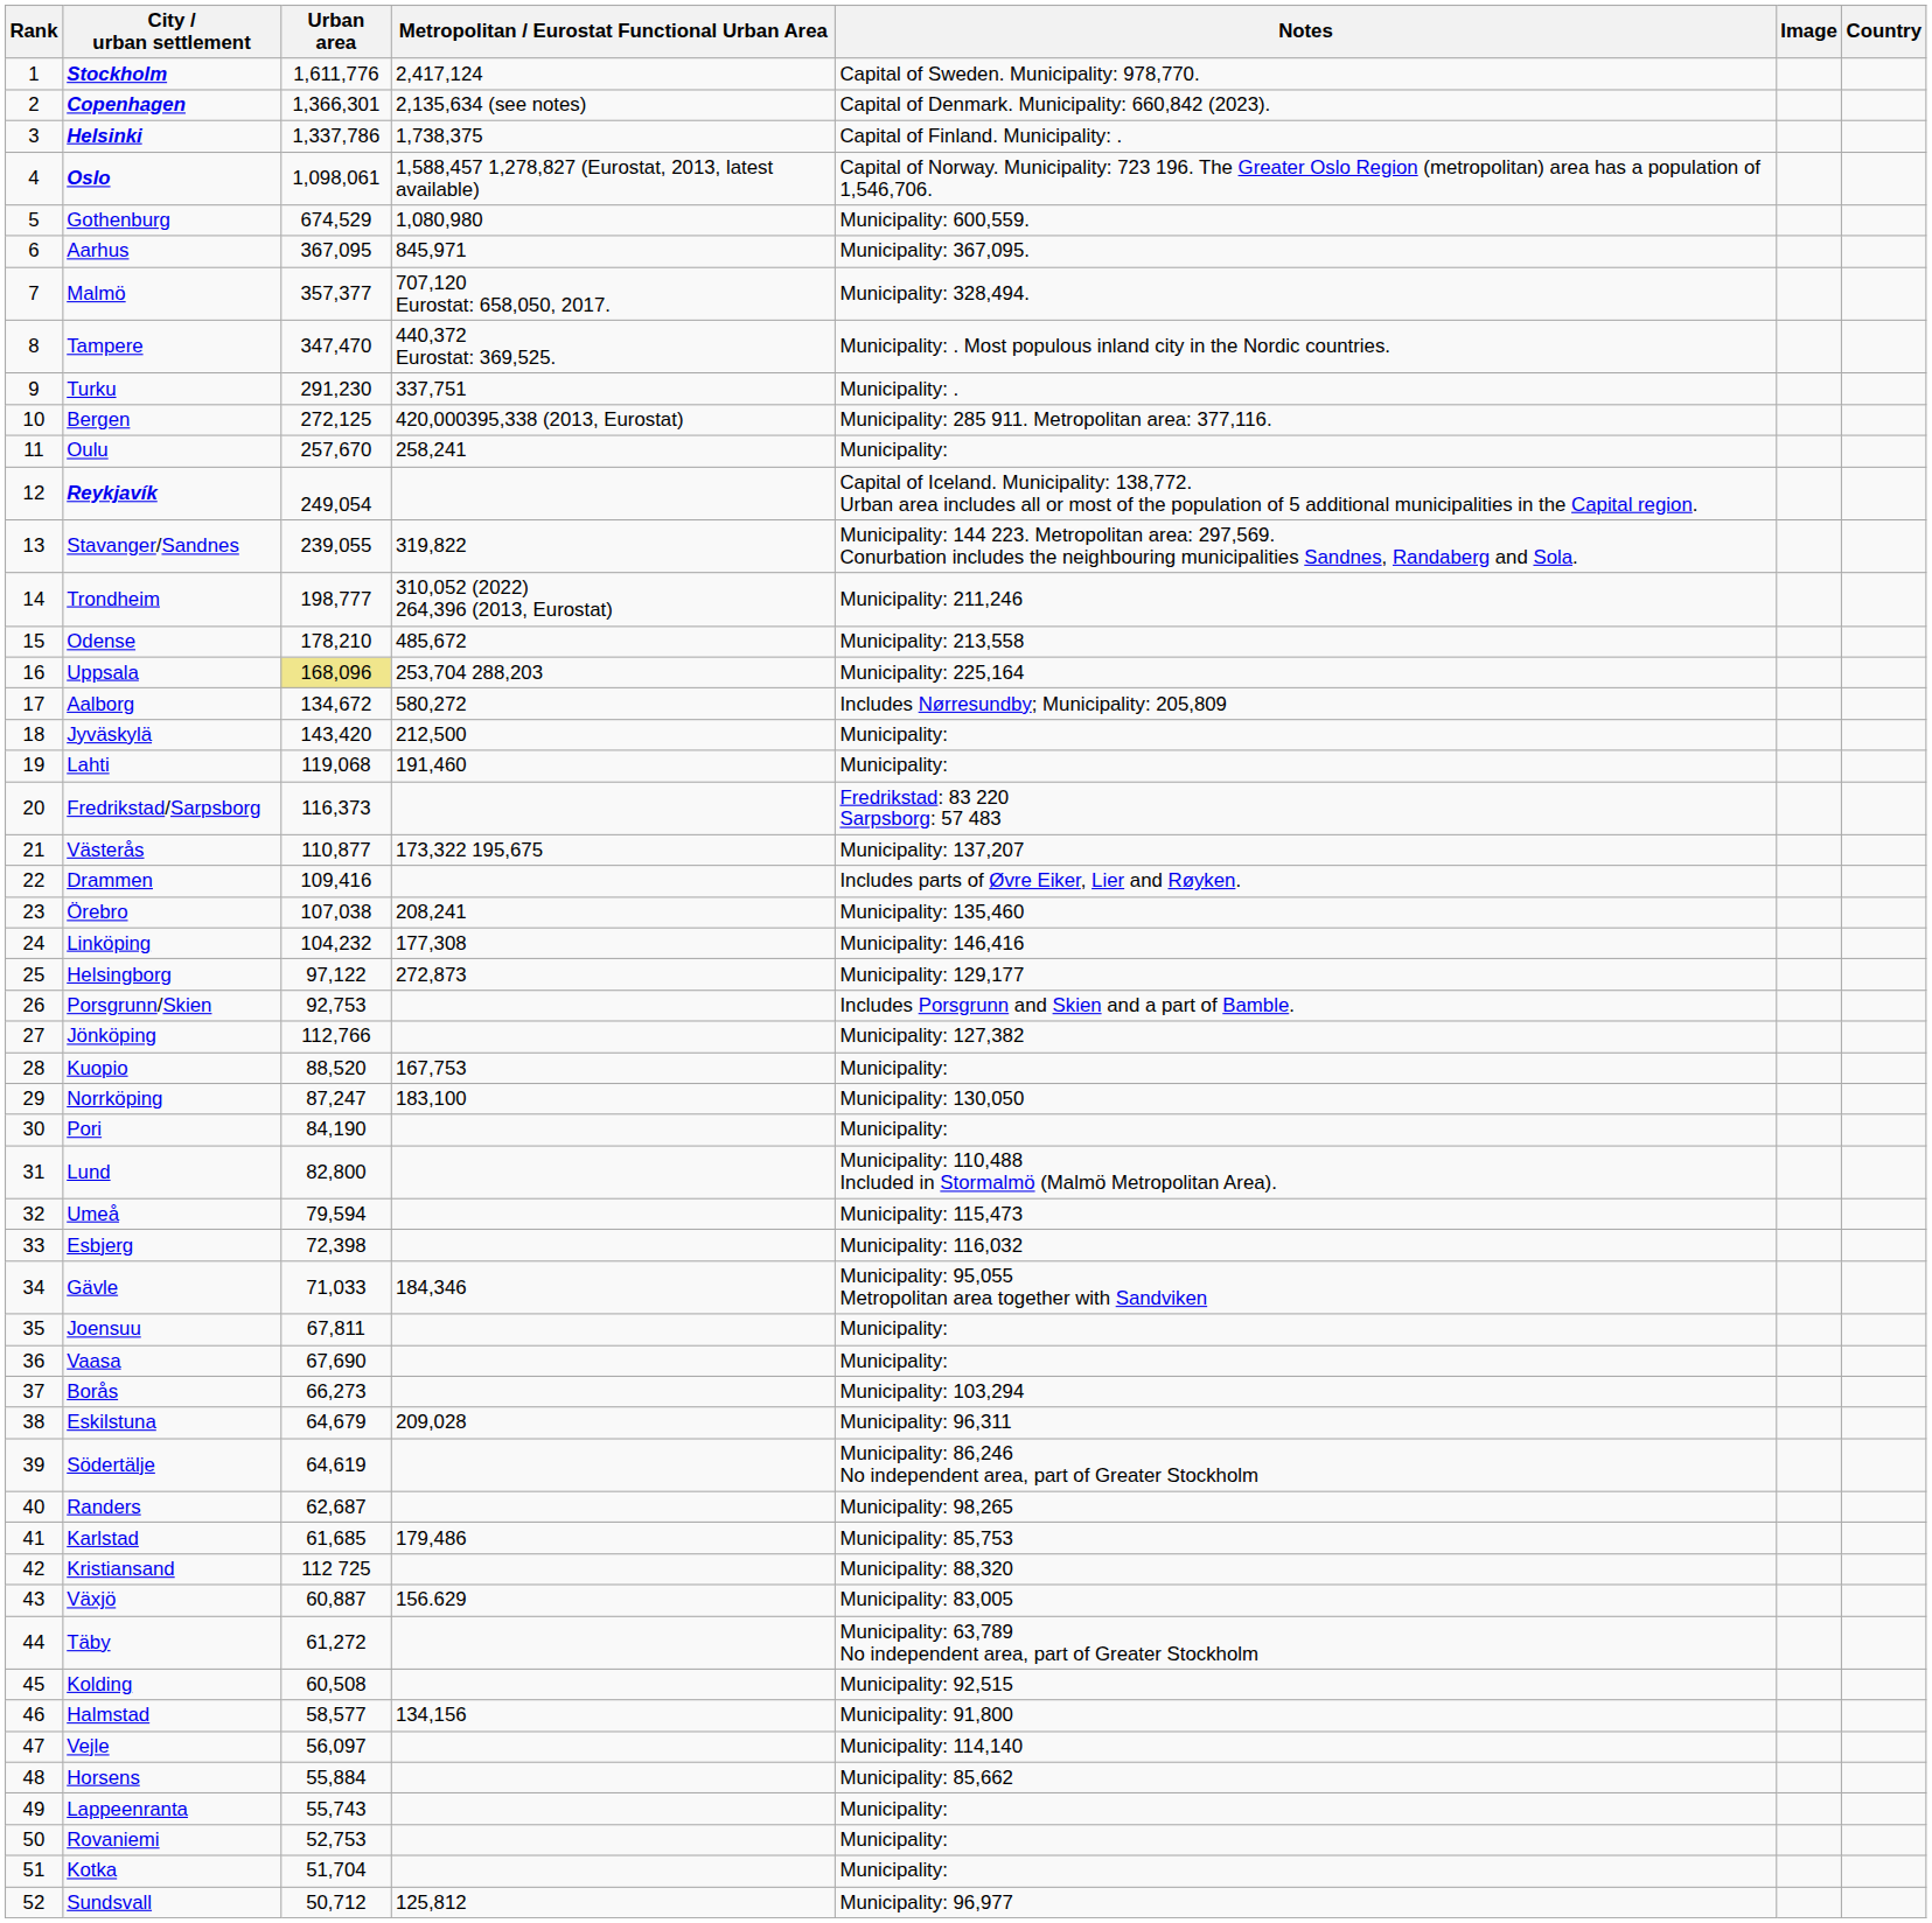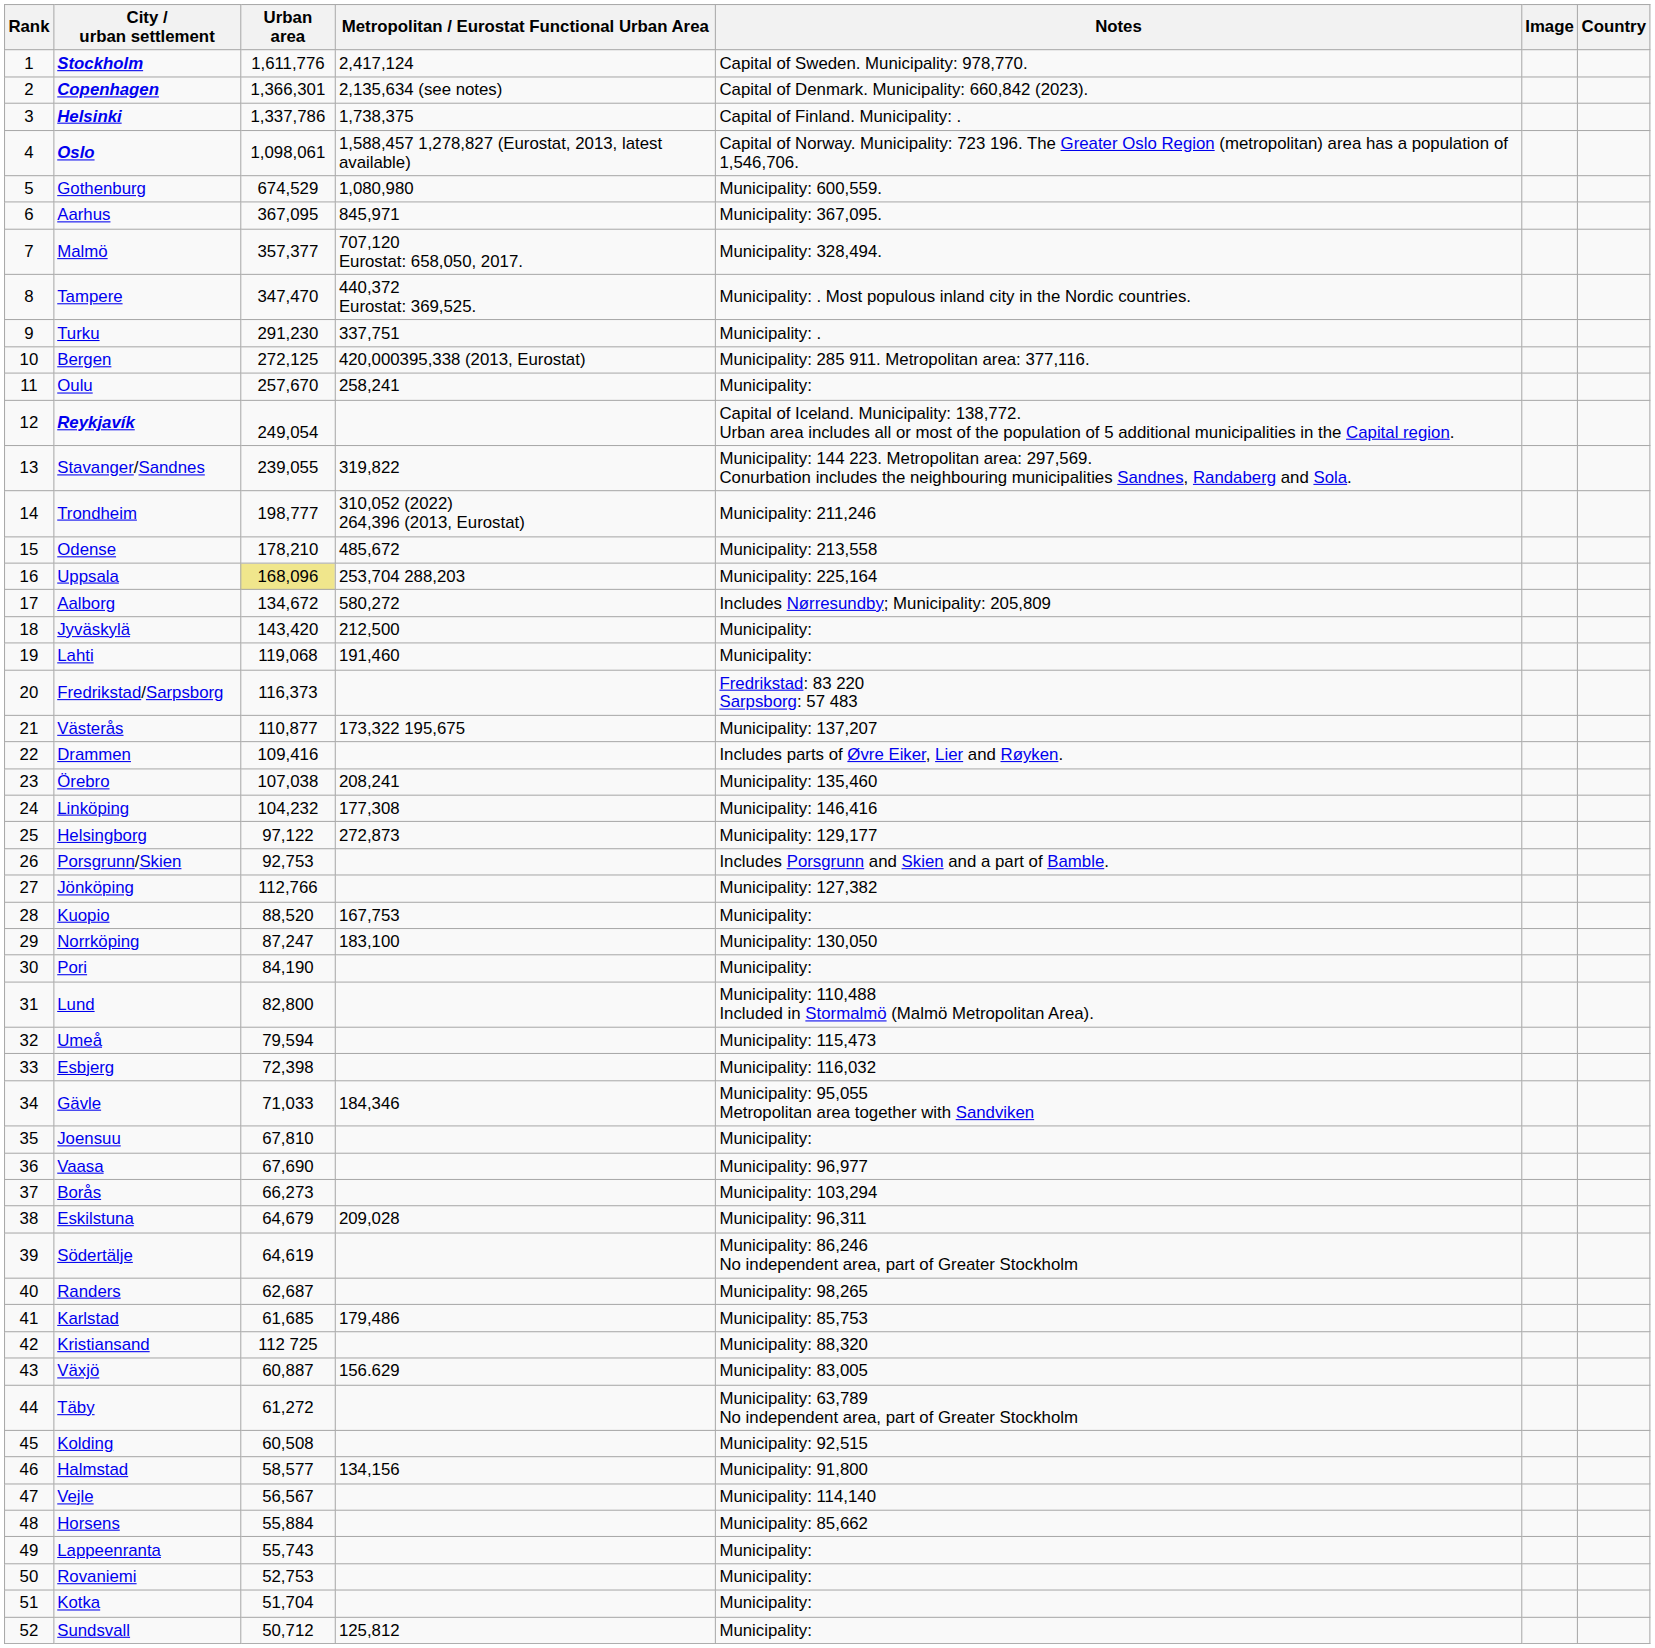 <table class="wikitable sortable">
 <tr>
 <th>Rank</th>
 <th>City / urban settlement</th>
 <th>Urban area</th>
 <th>Metropolitan / Eurostat Functional Urban Area</th>
 <th>Notes</th>
 <th>Image</th>
 <th>Country</th>
 </tr>
 <tr>
 <td style="text-align:center;">1</td>
 <td><strong><em><a href='#'>Stockholm</a></em></strong></td>
 <td style="text-align:center;">1,611,776</td>
 <td>2,417,124</td>
 <td>Capital of Sweden. Municipality: 978,770.</td>
 <td></td>
 <td></td>
 </tr>
 <tr>
 <td style="text-align:center;">2</td>
 <td><strong><em><a href='#'>Copenhagen</a></em></strong></td>
 <td style="text-align:center;">1,366,301</td>
 <td>2,135,634 (see notes)</td>
 <td>Capital of Denmark. Municipality:  660,842 (2023).</td>
 <td></td>
 <td></td>
 </tr>
 <tr>
 <td style="text-align:center;">3</td>
 <td><strong><em><a href='#'>Helsinki</a></em></strong></td>
 <td style="text-align:center;">1,337,786</td>
 <td>1,738,375</td>
 <td>Capital of Finland. Municipality: .</td>
 <td></td>
 <td></td>
 </tr>
 <tr>
 <td style="text-align:center;">4</td>
 <td><strong><em><a href='#'>Oslo</a></em></strong></td>
 <td style="text-align:center;">1,098,061</td>
 <td>1,588,457 1,278,827 (Eurostat, 2013, latest available)</td>
 <td>Capital of Norway. Municipality: 723 196. The <a href='#'>Greater Oslo Region</a> (metropolitan) area has a population of 1,546,706.</td>
 <td></td>
 <td></td>
 </tr>
 <tr>
 <td style="text-align:center;">5</td>
 <td><a href='#'>Gothenburg</a></td>
 <td style="text-align:center;">674,529 </td>
 <td>1,080,980 </td>
 <td>Municipality: 600,559.</td>
 <td></td>
 <td></td>
 </tr>
 <tr>
 <td style="text-align:center;">6</td>
 <td><a href='#'>Aarhus</a></td>
 <td style="text-align:center;">367,095</td>
 <td>845,971</td>
 <td>Municipality: 367,095.</td>
 <td></td>
 <td></td>
 </tr>
 <tr>
 <td style="text-align:center;">7</td>
 <td><a href='#'>Malmö</a></td>
 <td style="text-align:center;">357,377</td>
 <td>707,120<br>Eurostat: 658,050, 2017.</td>
 <td>Municipality: 328,494.</td>
 <td></td>
 <td></td>
 </tr>
 <tr>
 <td style="text-align:center;">8</td>
 <td><a href='#'>Tampere</a></td>
 <td style="text-align:center;">347,470</td>
 <td>440,372 <br>Eurostat: 369,525.</td>
 <td>Municipality: .  Most populous inland city in the Nordic countries.</td>
 <td></td>
 <td></td>
 </tr>
 <tr>
 <td style="text-align:center;">9</td>
 <td><a href='#'>Turku</a></td>
 <td style="text-align:center;">291,230</td>
 <td>337,751</td>
 <td>Municipality: .</td>
 <td></td>
 <td></td>
 </tr>
 <tr>
 <td style="text-align:center;">10</td>
 <td><a href='#'>Bergen</a></td>
 <td style="text-align:center;">272,125</td>
 <td>420,000395,338 (2013, Eurostat) </td>
 <td>Municipality: 285 911. Metropolitan area: 377,116.</td>
 <td></td>
 <td></td>
 </tr>
 <tr>
 <td style="text-align:center;">11</td>
 <td><a href='#'>Oulu</a></td>
 <td style="text-align:center;">257,670</td>
 <td>258,241</td>
 <td>Municipality: </td>
 <td></td>
 <td></td>
 </tr>
 <tr>
 <td style="text-align:center;">12</td>
 <td><strong><em><a href='#'>Reykjavík</a></em></strong></td>
 <td style="text-align:center;"><br>249,054</td>
 <td></td>
 <td>Capital of Iceland. Municipality: 138,772.<br>Urban area includes all or most of the population of 5 additional municipalities in the <a href='#'>Capital region</a>.</td>
 <td></td>
 <td></td>
 </tr>
 <tr>
 <td style="text-align:center;">13</td>
 <td><a href='#'>Stavanger</a>/<a href='#'>Sandnes</a></td>
 <td style="text-align:center;">239,055</td>
 <td>319,822 <br></td>
 <td>Municipality: 144 223. Metropolitan area: 297,569.<br>Conurbation includes the neighbouring municipalities <a href='#'>Sandnes</a>, <a href='#'>Randaberg</a> and <a href='#'>Sola</a>.</td>
 <td></td>
 <td></td>
 </tr>
 <tr>
 <td style="text-align:center;">14</td>
 <td><a href='#'>Trondheim</a></td>
 <td style="text-align:center;">198,777</td>
 <td>310,052 (2022)<br>264,396 (2013, Eurostat)</td>
 <td>Municipality: 211,246</td>
 <td></td>
 <td></td>
 </tr>
 <tr>
 <td style="text-align:center;">15</td>
 <td><a href='#'>Odense</a></td>
 <td style="text-align:center;">178,210</td>
 <td>485,672</td>
 <td>Municipality: 213,558</td>
 <td></td>
 <td></td>
 </tr>
 <tr>
 <td style="text-align:center;">16</td>
 <td><a href='#'>Uppsala</a></td>
 <td style="background: khaki; text-align:center;">168,096</td>
 <td>253,704 288,203</td>
 <td>Municipality: 225,164</td>
 <td></td>
 <td></td>
 </tr>
 <tr>
 <td style="text-align:center;">17</td>
 <td><a href='#'>Aalborg</a></td>
 <td style="text-align:center;">134,672</td>
 <td>580,272</td>
 <td>Includes <a href='#'>Nørresundby</a>; Municipality: 205,809</td>
 <td></td>
 <td></td>
 </tr>
 <tr>
 <td style="text-align:center;">18</td>
 <td><a href='#'>Jyväskylä</a></td>
 <td style="text-align:center;">143,420</td>
 <td>212,500</td>
 <td>Municipality: </td>
 <td></td>
 <td></td>
 </tr>
 <tr>
 <td style="text-align:center;">19</td>
 <td><a href='#'>Lahti</a></td>
 <td style="text-align:center;">119,068</td>
 <td>191,460</td>
 <td>Municipality: </td>
 <td></td>
 <td></td>
 </tr>
 <tr>
 <td style="text-align:center;">20</td>
 <td><a href='#'>Fredrikstad</a>/<a href='#'>Sarpsborg</a></td>
 <td style="text-align:center;">116,373</td>
 <td></td>
 <td><a href='#'>Fredrikstad</a>: 83 220<br> <a href='#'>Sarpsborg</a>: 57 483</td>
 <td></td>
 <td></td>
 </tr>
 <tr>
 <td style="text-align:center;">21</td>
 <td><a href='#'>Västerås</a></td>
 <td style="text-align:center;">110,877</td>
 <td>173,322 195,675</td>
 <td>Municipality: 137,207</td>
 <td></td>
 <td></td>
 </tr>
 <tr>
 <td style="text-align:center;">22</td>
 <td><a href='#'>Drammen</a></td>
 <td style="text-align:center;">109,416</td>
 <td></td>
 <td>Includes parts of <a href='#'>Øvre Eiker</a>, <a href='#'>Lier</a> and <a href='#'>Røyken</a>.</td>
 <td></td>
 <td></td>
 </tr>
 <tr>
 <td style="text-align:center;">23</td>
 <td><a href='#'>Örebro</a></td>
 <td style="text-align:center;">107,038</td>
 <td>208,241</td>
 <td>Municipality: 135,460</td>
 <td></td>
 <td></td>
 </tr>
 <tr>
 <td style="text-align:center;">24</td>
 <td><a href='#'>Linköping</a></td>
 <td style="text-align:center;">104,232</td>
 <td>177,308</td>
 <td>Municipality: 146,416</td>
 <td></td>
 <td></td>
 </tr>
 <tr>
 <td style="text-align:center;">25</td>
 <td><a href='#'>Helsingborg</a></td>
 <td style="text-align:center;">97,122</td>
 <td>272,873</td>
 <td>Municipality: 129,177</td>
 <td></td>
 <td></td>
 </tr>
 <tr>
 <td style="text-align:center;">26</td>
 <td><a href='#'>Porsgrunn</a>/<a href='#'>Skien</a></td>
 <td style="text-align:center;">92,753</td>
 <td></td>
 <td>Includes <a href='#'>Porsgrunn</a> and <a href='#'>Skien</a> and a part of <a href='#'>Bamble</a>.</td>
 <td></td>
 <td></td>
 </tr>
 <tr>
 <td style="text-align:center;">27</td>
 <td><a href='#'>Jönköping</a></td>
 <td style="text-align:center;">112,766</td>
 <td></td>
 <td>Municipality: 127,382</td>
 <td></td>
 <td></td>
 </tr>
 <tr>
 <td style="text-align:center;">28</td>
 <td><a href='#'>Kuopio</a></td>
 <td style="text-align:center;">88,520</td>
 <td>167,753</td>
 <td>Municipality: </td>
 <td></td>
 <td></td>
 </tr>
 <tr>
 <td style="text-align:center;">29</td>
 <td><a href='#'>Norrköping</a></td>
 <td style="text-align:center;">87,247</td>
 <td>183,100</td>
 <td>Municipality: 130,050</td>
 <td></td>
 <td></td>
 </tr>
 <tr>
 <td style="text-align:center;">30</td>
 <td><a href='#'>Pori</a></td>
 <td style="text-align:center;">84,190</td>
 <td></td>
 <td>Municipality: </td>
 <td></td>
 <td></td>
 </tr>
 <tr>
 <td style="text-align:center;">31</td>
 <td><a href='#'>Lund</a></td>
 <td style="text-align:center;">82,800</td>
 <td></td>
 <td>Municipality: 110,488<br>Included in <a href='#'>Stormalmö</a> (Malmö Metropolitan Area).</td>
 <td></td>
 <td></td>
 </tr>
 <tr>
 <td style="text-align:center;">32</td>
 <td><a href='#'>Umeå</a></td>
 <td style="text-align:center;">79,594</td>
 <td></td>
 <td>Municipality: 115,473</td>
 <td></td>
 <td></td>
 </tr>
 <tr>
 <td style="text-align:center;">33</td>
 <td><a href='#'>Esbjerg</a></td>
 <td style="text-align:center;">72,398</td>
 <td></td>
 <td>Municipality: 116,032</td>
 <td></td>
 <td></td>
 </tr>
 <tr>
 <td style="text-align:center;">34</td>
 <td><a href='#'>Gävle</a></td>
 <td style="text-align:center;">71,033</td>
 <td>184,346</td>
 <td>Municipality: 95,055<br>Metropolitan area together with <a href='#'>Sandviken</a></td>
 <td></td>
 <td></td>
 </tr>
 <tr>
 <td style="text-align:center;">35</td>
 <td><a href='#'>Joensuu</a></td>
-<td style="text-align:center;">67,811</td>
+<td style="text-align:center;">67,810</td>
 <td></td>
 <td>Municipality: </td>
 <td></td>
 <td></td>
 </tr>
 <tr>
 <td style="text-align:center;">36</td>
 <td><a href='#'>Vaasa</a></td>
 <td style="text-align:center;">67,690</td>
 <td></td>
-<td>Municipality: </td>
+<td>Municipality: 96,977</td>
 <td></td>
 <td></td>
 </tr>
 <tr>
 <td style="text-align:center;">37</td>
 <td><a href='#'>Borås</a></td>
 <td style="text-align:center;">66,273</td>
 <td></td>
 <td>Municipality: 103,294</td>
 <td></td>
 <td></td>
 </tr>
 <tr>
 <td style="text-align:center;">38</td>
 <td><a href='#'>Eskilstuna</a></td>
 <td style="text-align:center;">64,679</td>
 <td>209,028</td>
 <td>Municipality: 96,311</td>
 <td></td>
 <td></td>
 </tr>
 <tr>
 <td style="text-align:center;">39</td>
 <td><a href='#'>Södertälje</a></td>
 <td style="text-align:center;">64,619</td>
 <td></td>
 <td>Municipality: 86,246<br>No independent area, part of Greater Stockholm</td>
 <td></td>
 <td></td>
 </tr>
 <tr>
 <td style="text-align:center;">40</td>
 <td><a href='#'>Randers</a></td>
 <td style="text-align:center;">62,687</td>
 <td></td>
 <td>Municipality: 98,265</td>
 <td></td>
 <td></td>
 </tr>
 <tr>
 <td style="text-align:center;">41</td>
 <td><a href='#'>Karlstad</a></td>
 <td style="text-align:center;">61,685</td>
 <td>179,486</td>
 <td>Municipality: 85,753</td>
 <td></td>
 <td></td>
 </tr>
 <tr>
 <td style="text-align:center;">42</td>
 <td><a href='#'>Kristiansand</a></td>
 <td style="text-align:center;">112 725</td>
 <td></td>
 <td>Municipality: 88,320</td>
 <td></td>
 <td></td>
 </tr>
 <tr>
 <td style="text-align:center;">43</td>
 <td><a href='#'>Växjö</a></td>
 <td style="text-align:center;">60,887</td>
 <td>156.629</td>
 <td>Municipality: 83,005</td>
 <td></td>
 <td></td>
 </tr>
 <tr>
 <td style="text-align:center;">44</td>
 <td><a href='#'>Täby</a></td>
 <td style="text-align:center;">61,272</td>
 <td></td>
 <td>Municipality: 63,789<br>No independent area, part of Greater Stockholm</td>
 <td></td>
 <td></td>
 </tr>
 <tr>
 <td style="text-align:center;">45</td>
 <td><a href='#'>Kolding</a></td>
 <td style="text-align:center;">60,508</td>
 <td></td>
 <td>Municipality: 92,515</td>
 <td></td>
 <td></td>
 </tr>
 <tr>
 <td style="text-align:center;">46</td>
 <td><a href='#'>Halmstad</a></td>
 <td style="text-align:center;">58,577</td>
 <td>134,156</td>
 <td>Municipality: 91,800</td>
 <td></td>
 <td></td>
 </tr>
 <tr>
 <td style="text-align:center;">47</td>
 <td><a href='#'>Vejle</a></td>
-<td style="text-align:center;">56,097</td>
+<td style="text-align:center;">56,567</td>
 <td></td>
 <td>Municipality: 114,140</td>
 <td></td>
 <td></td>
 </tr>
 <tr>
 <td style="text-align:center;">48</td>
 <td><a href='#'>Horsens</a></td>
 <td style="text-align:center;">55,884</td>
 <td></td>
 <td>Municipality: 85,662</td>
 <td></td>
 <td></td>
 </tr>
 <tr>
 <td style="text-align:center;">49</td>
 <td><a href='#'>Lappeenranta</a></td>
 <td style="text-align:center;">55,743</td>
 <td></td>
 <td>Municipality: </td>
 <td></td>
 <td></td>
 </tr>
 <tr>
 <td style="text-align:center;">50</td>
 <td><a href='#'>Rovaniemi</a></td>
 <td style="text-align:center;">52,753</td>
 <td></td>
 <td>Municipality: </td>
 <td></td>
 <td></td>
 </tr>
 <tr>
 <td style="text-align:center;">51</td>
 <td><a href='#'>Kotka</a></td>
 <td style="text-align:center;">51,704</td>
 <td></td>
 <td>Municipality: </td>
 <td></td>
 <td></td>
 </tr>
 <tr>
 <td style="text-align:center;">52</td>
 <td><a href='#'>Sundsvall</a></td>
 <td style="text-align:center;">50,712</td>
 <td>125,812</td>
-<td>Municipality: 96,977</td>
+<td>Municipality: </td>
 <td></td>
 <td></td>
 </tr>
 </table>
